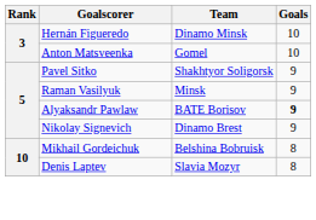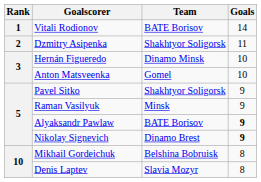 <table class="wikitable">
 <tr>
 <th>Rank</th>
 <th width=170>Goalscorer</th>
 <th>Team</th>
 <th>Goals</th>
+</tr>
+<tr>
+<th align="center">1</th>
+<td> <a href='#'>Vitali Rodionov</a></td>
+<td><a href='#'>BATE Borisov</a></td>
+<td align="center">14</td>
+</tr>
+<tr>
+<th align="center">2</th>
+<td> <a href='#'>Dzmitry Asipenka</a></td>
+<td><a href='#'>Shakhtyor Soligorsk</a></td>
+<td align="center">11</td>
 </tr>
 <tr>
 <th align="center" rowspan="2">3</th>
 <td> <a href='#'>Hernán Figueredo</a></td>
 <td><a href='#'>Dinamo Minsk</a></td>
 <td align="center">10</td>
 </tr>
 <tr>
 <td> <a href='#'>Anton Matsveenka</a></td>
 <td><a href='#'>Gomel</a></td>
 <td align="center">10</td>
 </tr>
 <tr>
 <th align="center" rowspan="4">5</th>
 <td> <a href='#'>Pavel Sitko</a></td>
 <td><a href='#'>Shakhtyor Soligorsk</a></td>
 <td align="center">9</td>
 </tr>
 <tr>
 <td> <a href='#'>Raman Vasilyuk</a></td>
 <td><a href='#'>Minsk</a></td>
 <td align="center">9</td>
 </tr>
 <tr>
 <td> <a href='#'>Alyaksandr Pawlaw</a></td>
 <td><a href='#'>BATE Borisov</a></td>
 <td align="center"><strong>9</strong></td>
 </tr>
 <tr>
 <td> <a href='#'>Nikolay Signevich</a></td>
 <td><a href='#'>Dinamo Brest</a></td>
-<td align="center">9</td>
+<td align="center"><strong>9</strong></td>
 </tr>
 <tr>
 <th align="center" rowspan="2">10</th>
 <td> <a href='#'>Mikhail Gordeichuk</a></td>
 <td><a href='#'>Belshina Bobruisk</a></td>
 <td align="center">8</td>
 </tr>
 <tr>
 <td> <a href='#'>Denis Laptev</a></td>
 <td><a href='#'>Slavia Mozyr</a></td>
 <td align="center">8</td>
 </tr>
 </table>
